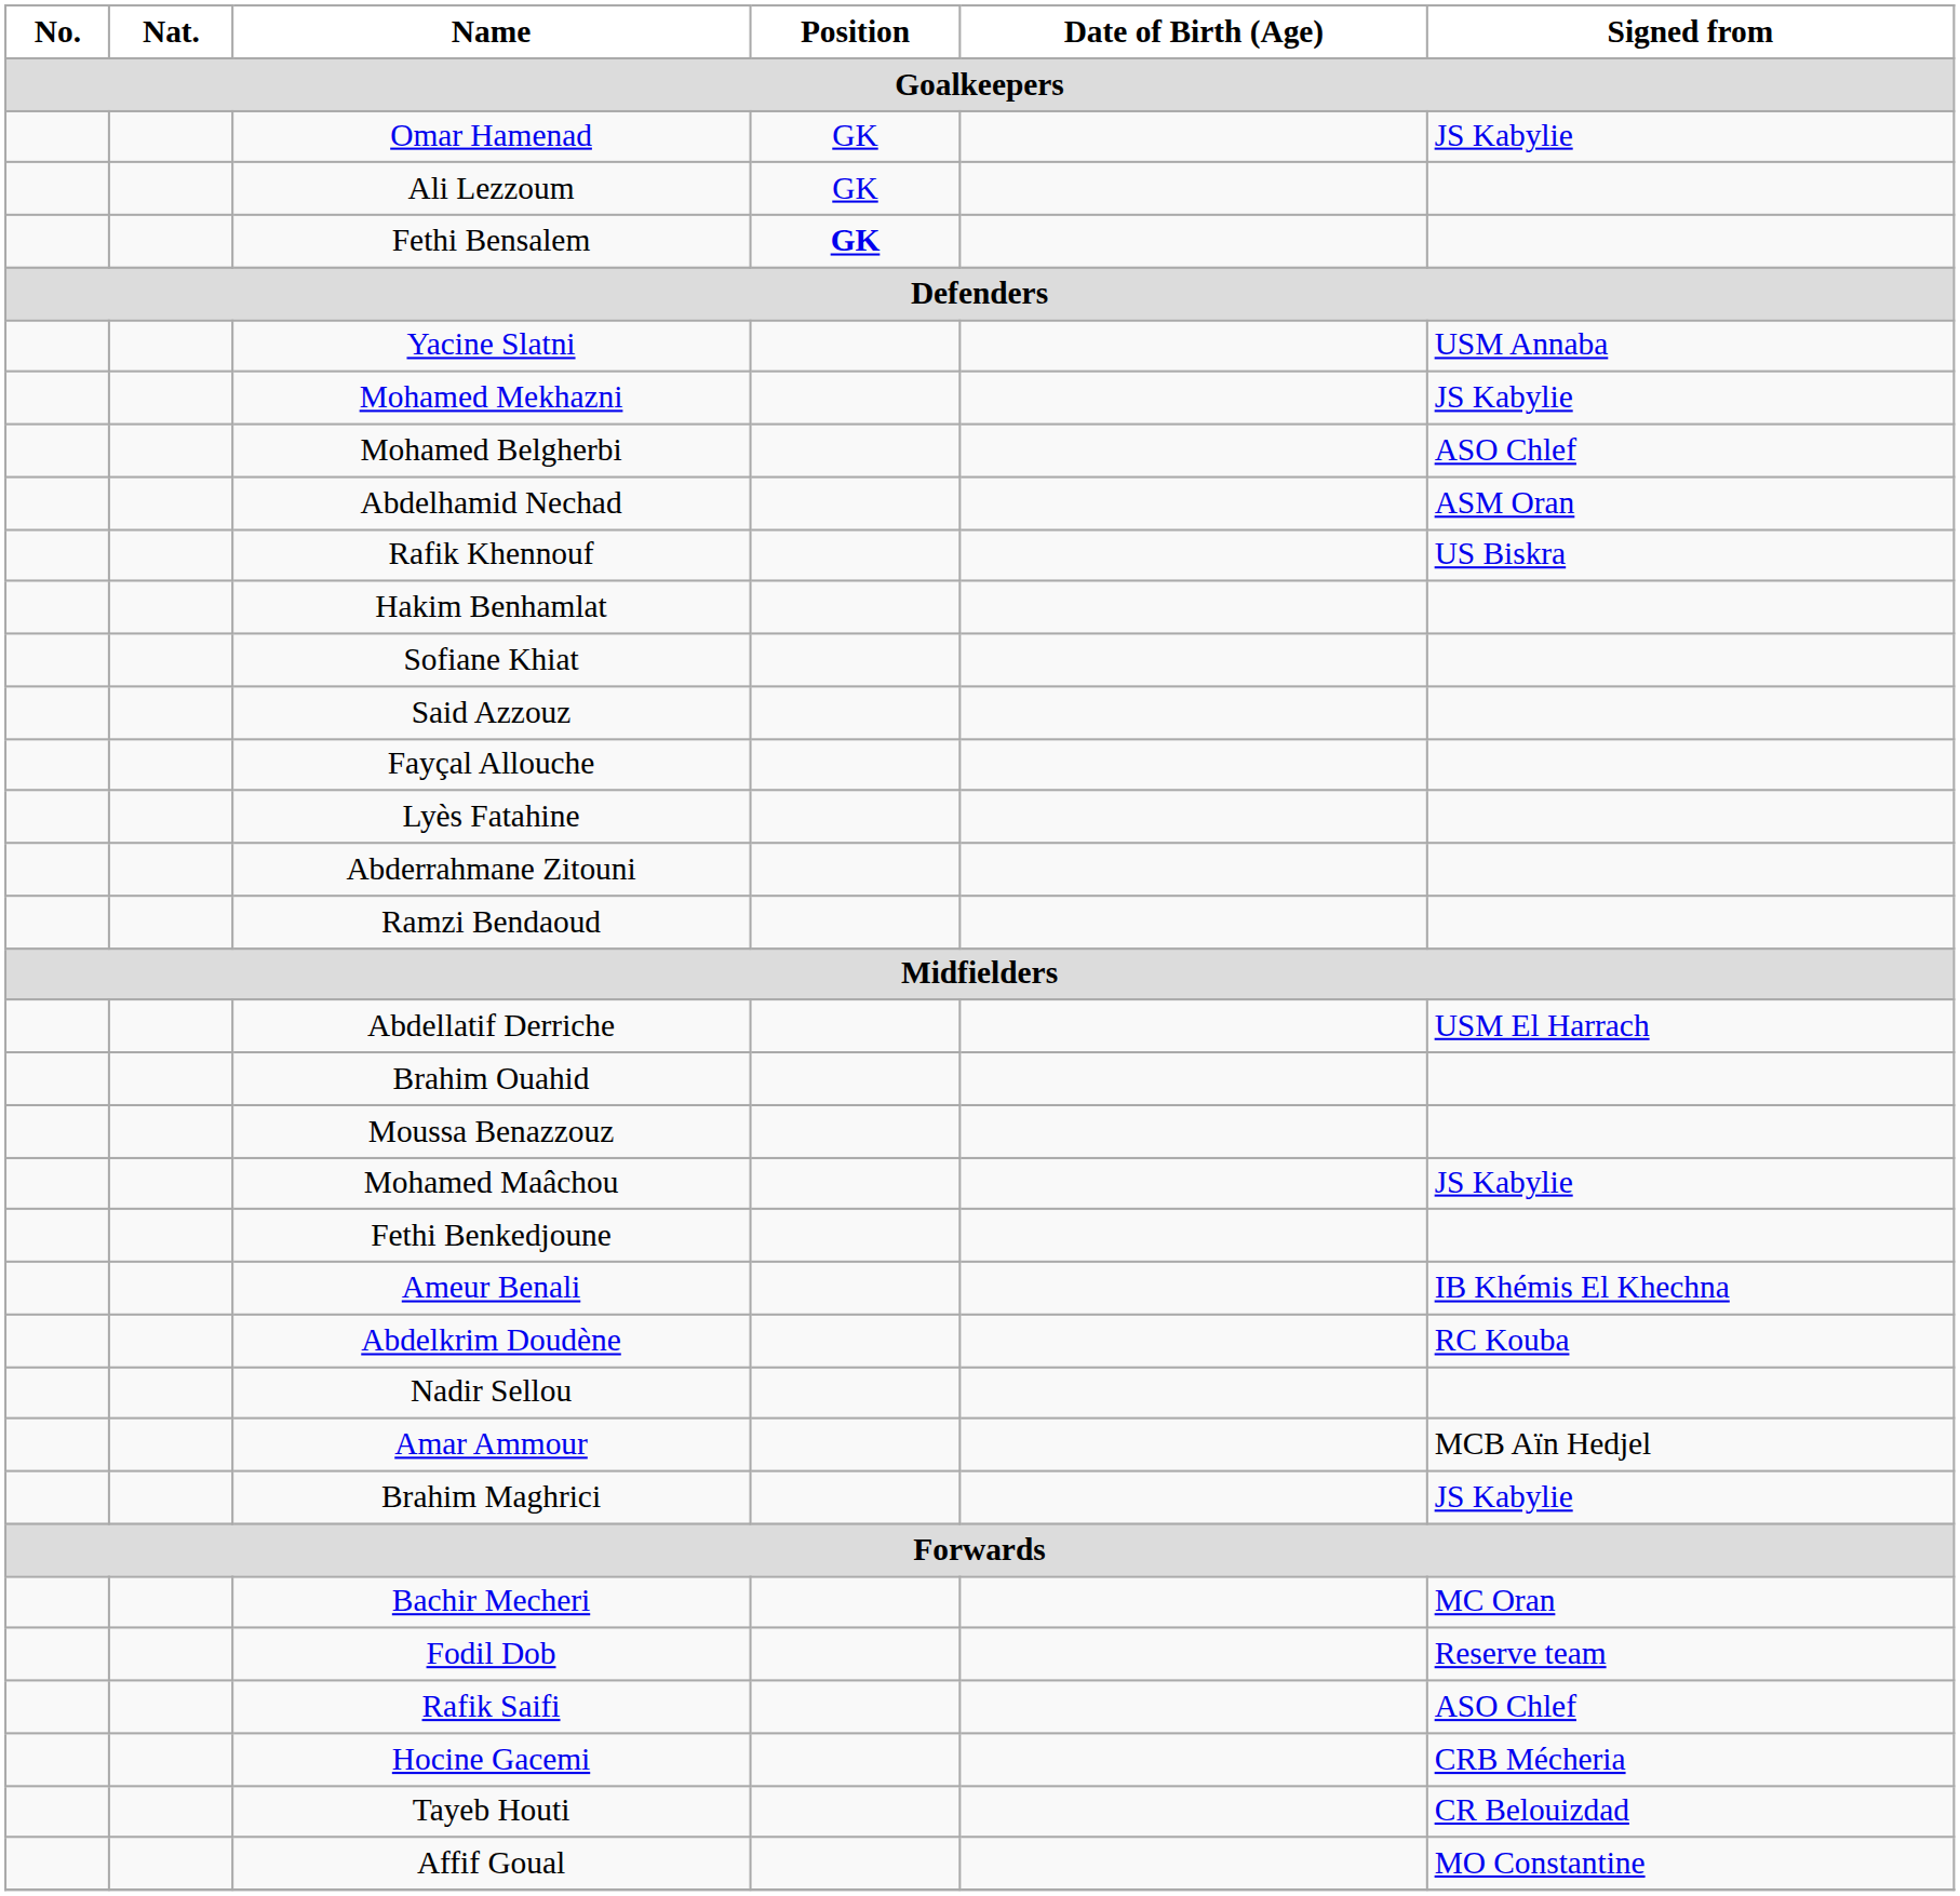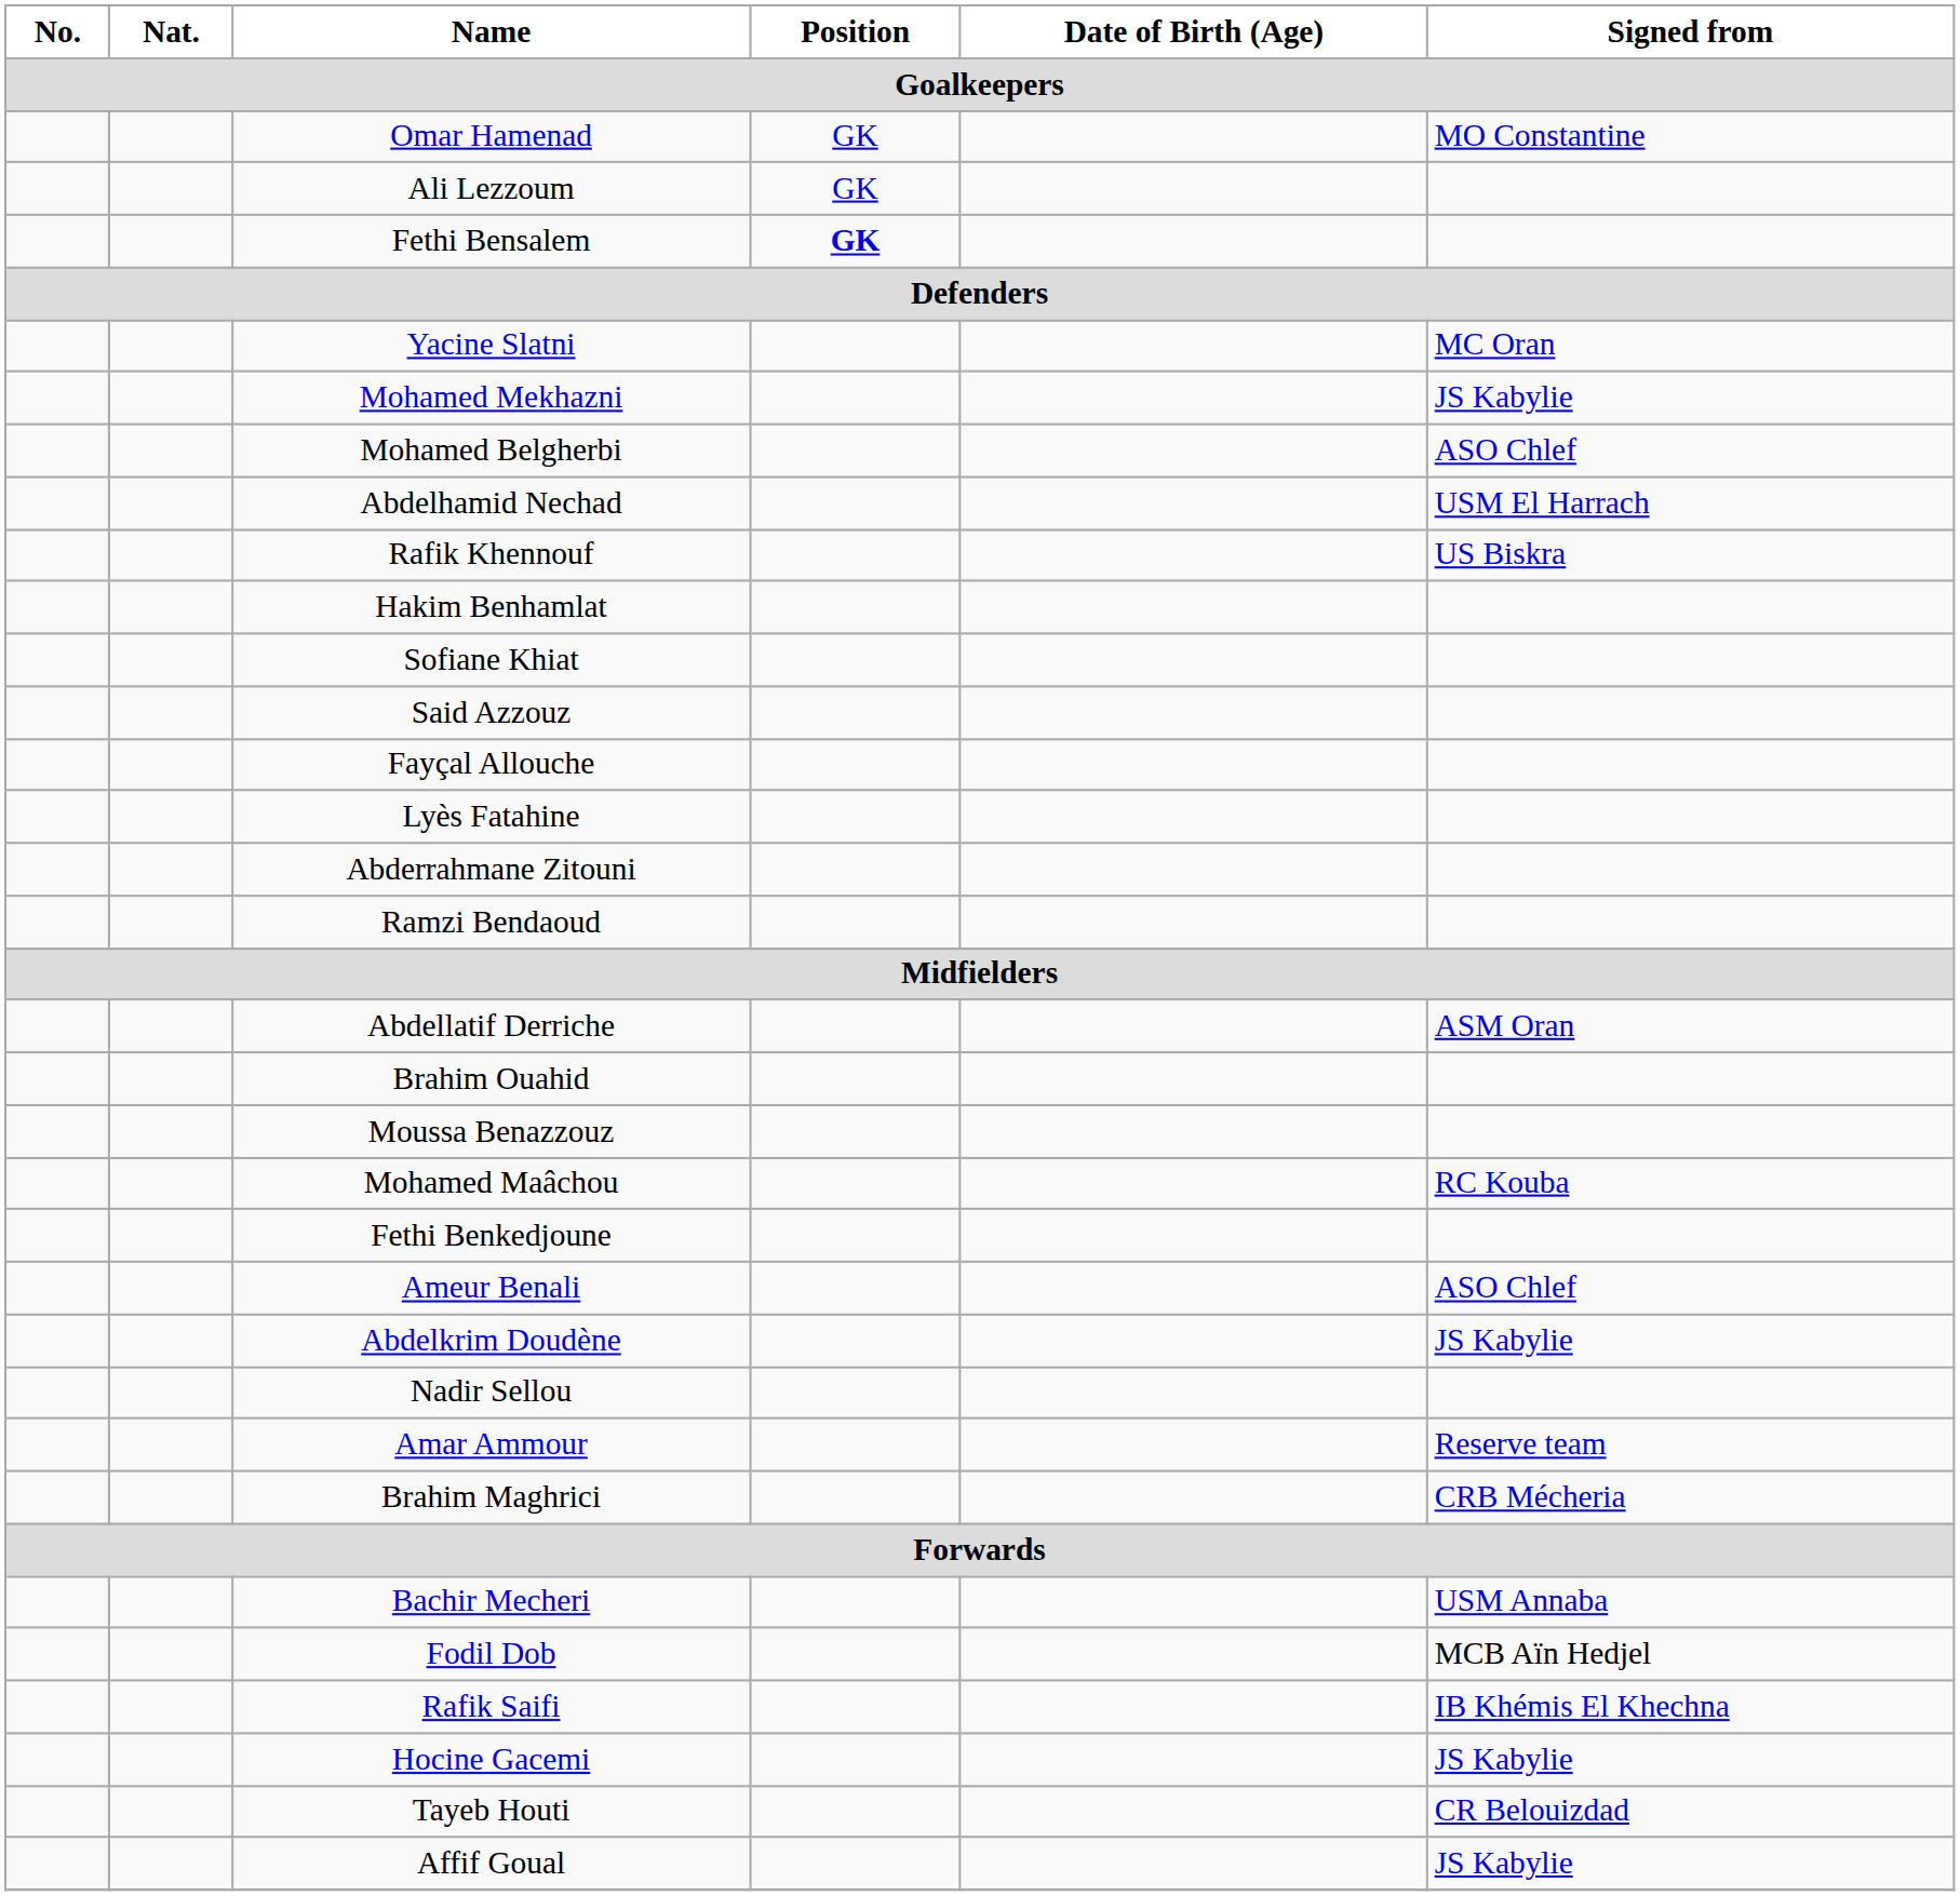 <table class="wikitable" style="text-align:center; font-size:90%; width:70%">
 <tr>
 <th style="background:white; color:black; text-align:center;">No.</th>
 <th style="background:white; color:black; text-align:center;">Nat.</th>
 <th style="background:white; color:black; text-align:center;">Name</th>
 <th style="background:white; color:black; text-align:center;">Position</th>
 <th style="background:white; color:black; text-align:center;">Date of Birth (Age)</th>
 <th style="background:white; color:black; text-align:center;">Signed from</th>
 </tr>
 <tr>
 <th colspan=10 style="background:#DCDCDC; text-align:center;">Goalkeepers</th>
 </tr>
 <tr>
 <td></td>
 <td></td>
 <td><a href='#'>Omar Hamenad</a></td>
 <td><a href='#'>GK</a></td>
 <td></td>
-<td style="text-align:left"> <a href='#'>JS Kabylie</a></td>
+<td style="text-align:left"> <a href='#'>MO Constantine</a></td>
 </tr>
 <tr>
 <td></td>
 <td></td>
 <td>Ali Lezzoum</td>
 <td><a href='#'>GK</a></td>
 <td></td>
 <td style="text-align:left"></td>
 </tr>
 <tr>
 <td></td>
 <td></td>
 <td>Fethi Bensalem</td>
 <td><strong><a href='#'>GK</a></strong></td>
 <td></td>
 <td style="text-align:left"></td>
 </tr>
 <tr>
 <th colspan=10 style="background:#DCDCDC; text-align:center;">Defenders</th>
 </tr>
 <tr>
 <td></td>
 <td></td>
 <td><a href='#'>Yacine Slatni</a></td>
 <td></td>
 <td></td>
-<td style="text-align:left"> <a href='#'>USM Annaba</a></td>
+<td style="text-align:left"> <a href='#'>MC Oran</a></td>
 </tr>
 <tr>
 <td></td>
 <td></td>
 <td><a href='#'>Mohamed Mekhazni</a></td>
 <td></td>
 <td></td>
 <td style="text-align:left"> <a href='#'>JS Kabylie</a></td>
 </tr>
 <tr>
 <td></td>
 <td></td>
 <td>Mohamed Belgherbi</td>
 <td></td>
 <td></td>
 <td style="text-align:left"> <a href='#'>ASO Chlef</a></td>
 </tr>
 <tr>
 <td></td>
 <td></td>
 <td>Abdelhamid Nechad</td>
 <td></td>
 <td></td>
-<td style="text-align:left"> <a href='#'>ASM Oran</a></td>
+<td style="text-align:left"> <a href='#'>USM El Harrach</a></td>
 </tr>
 <tr>
 <td></td>
 <td></td>
 <td>Rafik Khennouf</td>
 <td></td>
 <td></td>
 <td style="text-align:left"> <a href='#'>US Biskra</a></td>
 </tr>
 <tr>
 <td></td>
 <td></td>
 <td>Hakim Benhamlat</td>
 <td></td>
 <td></td>
 <td style="text-align:left"></td>
 </tr>
 <tr>
 <td></td>
 <td></td>
 <td>Sofiane Khiat</td>
 <td></td>
 <td></td>
 <td style="text-align:left"></td>
 </tr>
 <tr>
 <td></td>
 <td></td>
 <td>Said Azzouz</td>
 <td></td>
 <td></td>
 <td style="text-align:left"></td>
 </tr>
 <tr>
 <td></td>
 <td></td>
 <td>Fayçal Allouche</td>
 <td></td>
 <td></td>
 <td style="text-align:left"></td>
 </tr>
 <tr>
 <td></td>
 <td></td>
 <td>Lyès Fatahine</td>
 <td></td>
 <td></td>
 <td style="text-align:left"></td>
 </tr>
 <tr>
 <td></td>
 <td></td>
 <td>Abderrahmane Zitouni</td>
 <td></td>
 <td></td>
 <td style="text-align:left"></td>
 </tr>
 <tr>
 <td></td>
 <td></td>
 <td>Ramzi Bendaoud</td>
 <td></td>
 <td></td>
 <td style="text-align:left"></td>
 </tr>
 <tr>
 <th colspan=10 style="background:#DCDCDC; text-align:center;">Midfielders</th>
 </tr>
 <tr>
 <td></td>
 <td></td>
 <td>Abdellatif Derriche</td>
 <td></td>
 <td></td>
-<td style="text-align:left"> <a href='#'>USM El Harrach</a></td>
+<td style="text-align:left"> <a href='#'>ASM Oran</a></td>
 </tr>
 <tr>
 <td></td>
 <td></td>
 <td>Brahim Ouahid</td>
 <td></td>
 <td></td>
 <td style="text-align:left"></td>
 </tr>
 <tr>
 <td></td>
 <td></td>
 <td>Moussa Benazzouz</td>
 <td></td>
 <td></td>
 <td style="text-align:left"></td>
 </tr>
 <tr>
 <td></td>
 <td></td>
 <td>Mohamed Maâchou</td>
 <td></td>
 <td></td>
-<td style="text-align:left"> <a href='#'>JS Kabylie</a></td>
+<td style="text-align:left"> <a href='#'>RC Kouba</a></td>
 </tr>
 <tr>
 <td></td>
 <td></td>
 <td>Fethi Benkedjoune</td>
 <td></td>
 <td></td>
 <td style="text-align:left"></td>
 </tr>
 <tr>
 <td></td>
 <td></td>
 <td><a href='#'>Ameur Benali</a></td>
 <td></td>
 <td></td>
-<td style="text-align:left"> <a href='#'>IB Khémis El Khechna</a></td>
+<td style="text-align:left"> <a href='#'>ASO Chlef</a></td>
 </tr>
 <tr>
 <td></td>
 <td></td>
 <td><a href='#'>Abdelkrim Doudène</a></td>
 <td></td>
 <td></td>
-<td style="text-align:left"> <a href='#'>RC Kouba</a></td>
+<td style="text-align:left"> <a href='#'>JS Kabylie</a></td>
 </tr>
 <tr>
 <td></td>
 <td></td>
 <td>Nadir Sellou</td>
 <td></td>
 <td></td>
 <td style="text-align:left"></td>
 </tr>
 <tr>
 <td></td>
 <td></td>
 <td><a href='#'>Amar Ammour</a></td>
 <td></td>
 <td></td>
-<td style="text-align:left"> MCB Aïn Hedjel</td>
+<td style="text-align:left"> <a href='#'>Reserve team</a></td>
 </tr>
 <tr>
 <td></td>
 <td></td>
 <td>Brahim Maghrici</td>
 <td></td>
 <td></td>
-<td style="text-align:left"> <a href='#'>JS Kabylie</a></td>
+<td style="text-align:left"> <a href='#'>CRB  Mécheria</a></td>
 </tr>
 <tr>
 <th colspan=10 style="background:#DCDCDC; text-align:center;">Forwards</th>
 </tr>
 <tr>
 <td></td>
 <td></td>
 <td><a href='#'>Bachir Mecheri</a></td>
 <td></td>
 <td></td>
-<td style="text-align:left"> <a href='#'>MC Oran</a></td>
+<td style="text-align:left"> <a href='#'>USM Annaba</a></td>
 </tr>
 <tr>
 <td></td>
 <td></td>
 <td><a href='#'>Fodil Dob</a></td>
 <td></td>
 <td></td>
-<td style="text-align:left"> <a href='#'>Reserve team</a></td>
+<td style="text-align:left"> MCB Aïn Hedjel</td>
 </tr>
 <tr>
 <td></td>
 <td></td>
 <td><a href='#'>Rafik Saifi</a></td>
 <td></td>
 <td></td>
-<td style="text-align:left"> <a href='#'>ASO Chlef</a></td>
+<td style="text-align:left"> <a href='#'>IB Khémis El Khechna</a></td>
 </tr>
 <tr>
 <td></td>
 <td></td>
 <td><a href='#'>Hocine Gacemi</a></td>
 <td></td>
 <td></td>
-<td style="text-align:left"> <a href='#'>CRB  Mécheria</a></td>
+<td style="text-align:left"> <a href='#'>JS Kabylie</a></td>
 </tr>
 <tr>
 <td></td>
 <td></td>
 <td>Tayeb Houti</td>
 <td></td>
 <td></td>
 <td style="text-align:left"> <a href='#'>CR Belouizdad</a></td>
 </tr>
 <tr>
 <td></td>
 <td></td>
 <td>Affif Goual</td>
 <td></td>
 <td></td>
-<td style="text-align:left"> <a href='#'>MO Constantine</a></td>
+<td style="text-align:left"> <a href='#'>JS Kabylie</a></td>
 </tr>
 <tr>
 </tr>
 </table>
